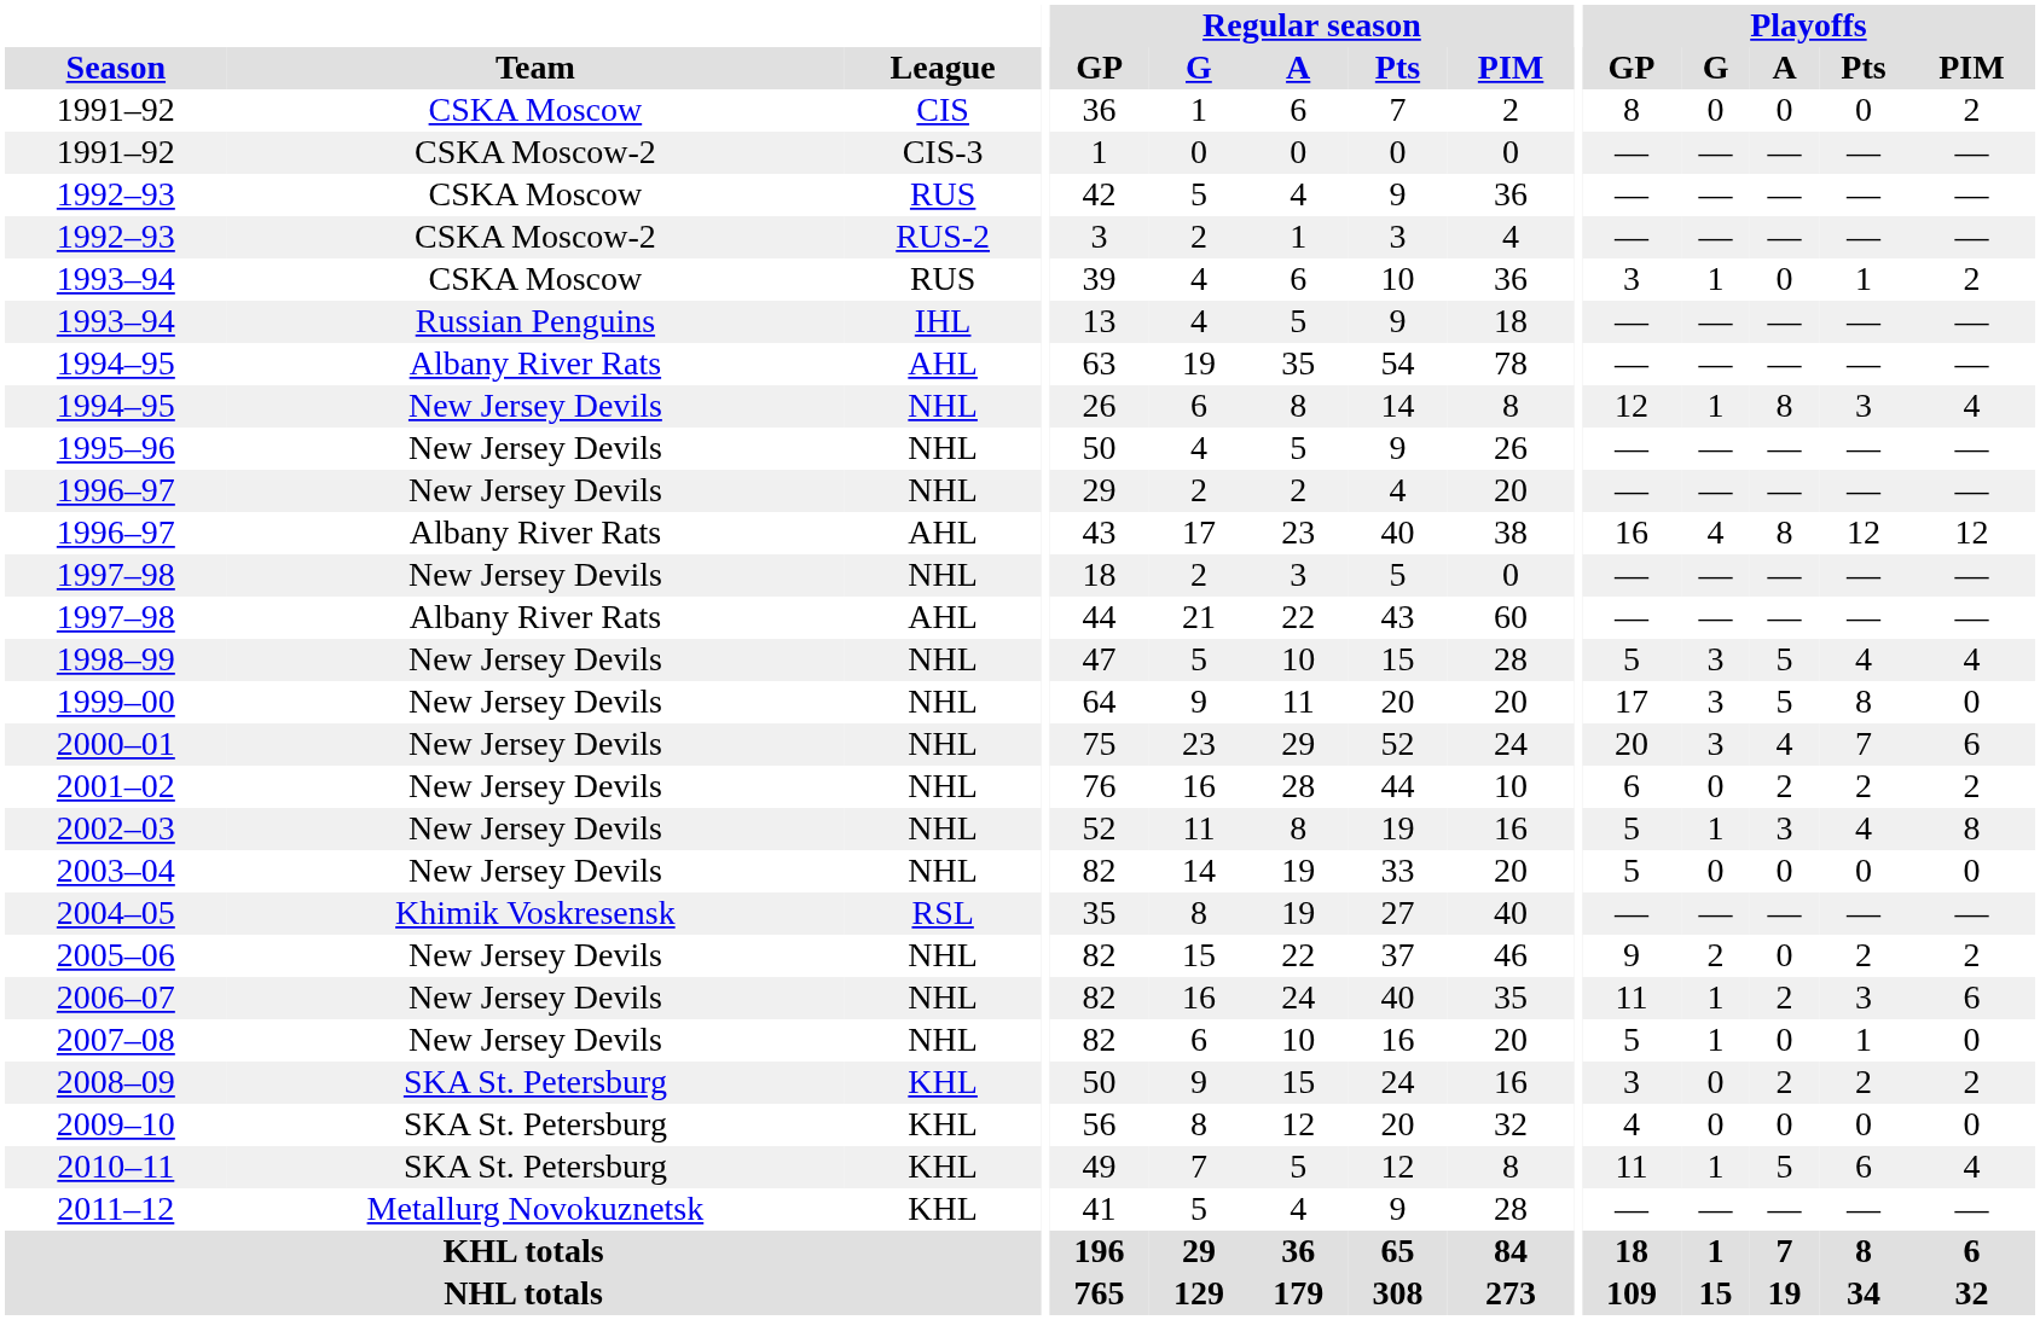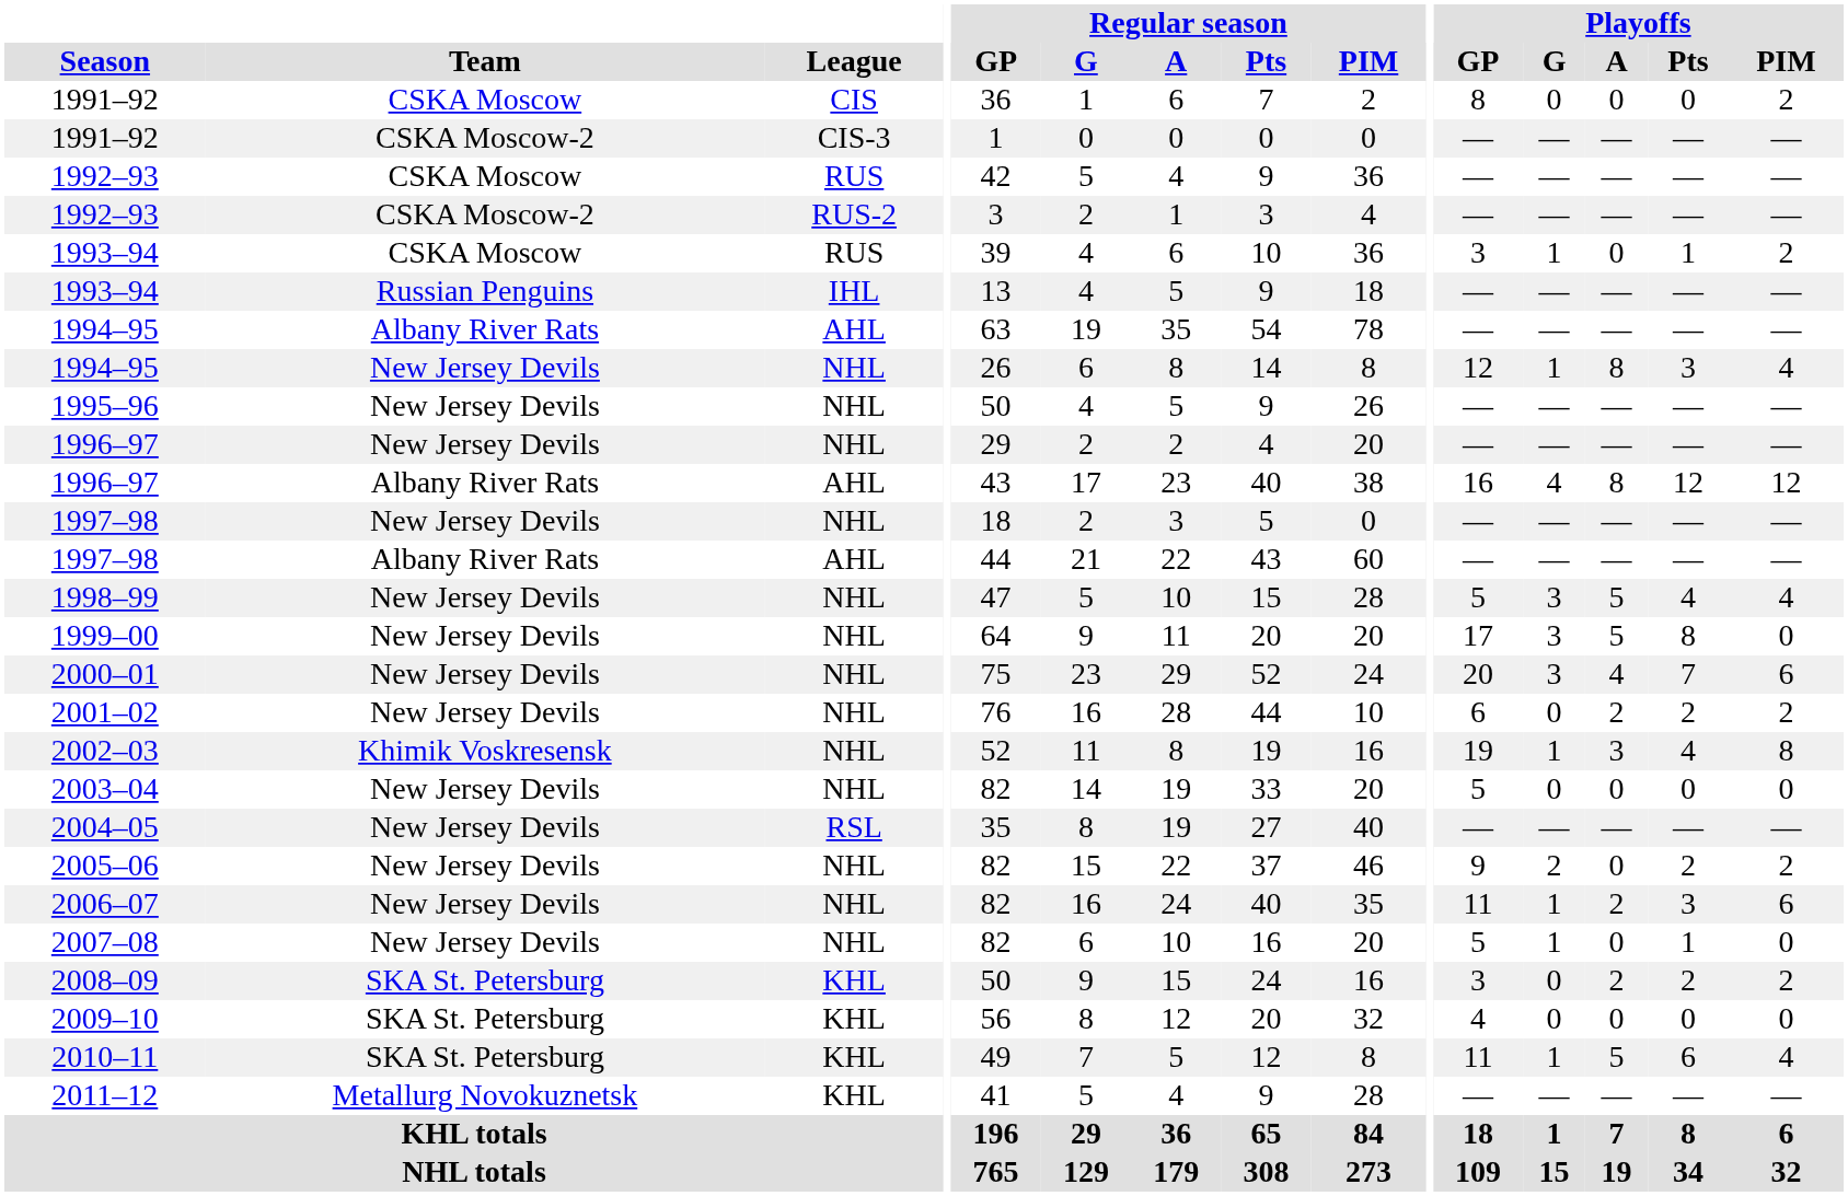 <table border="0" cellpadding="1" cellspacing="0" style="text-align:center; width:60em;">
 <tr bgcolor="#e0e0e0">
 <th colspan="3" bgcolor="#ffffff"></th>
 <th rowspan="100" bgcolor="#ffffff"></th>
 <th colspan="5"><a href='#'>Regular season</a></th>
 <th rowspan="100" bgcolor="#ffffff"></th>
 <th colspan="5"><a href='#'>Playoffs</a></th>
 </tr>
 <tr bgcolor="#e0e0e0">
 <th><a href='#'>Season</a></th>
 <th>Team</th>
 <th>League</th>
 <th>GP</th>
 <th><a href='#'>G</a></th>
 <th><a href='#'>A</a></th>
 <th><a href='#'>Pts</a></th>
 <th><a href='#'>PIM</a></th>
 <th>GP</th>
 <th>G</th>
 <th>A</th>
 <th>Pts</th>
 <th>PIM</th>
 </tr>
 <tr>
 <td>1991–92</td>
 <td><a href='#'>CSKA Moscow</a></td>
 <td><a href='#'>CIS</a></td>
 <td>36</td>
 <td>1</td>
 <td>6</td>
 <td>7</td>
 <td>2</td>
 <td>8</td>
 <td>0</td>
 <td>0</td>
 <td>0</td>
 <td>2</td>
 </tr>
 <tr bgcolor="#f0f0f0">
 <td>1991–92</td>
 <td>CSKA Moscow-2</td>
 <td>CIS-3</td>
 <td>1</td>
 <td>0</td>
 <td>0</td>
 <td>0</td>
 <td>0</td>
 <td>—</td>
 <td>—</td>
 <td>—</td>
 <td>—</td>
 <td>—</td>
 </tr>
 <tr>
 <td><a href='#'>1992–93</a></td>
 <td>CSKA Moscow</td>
 <td><a href='#'>RUS</a></td>
 <td>42</td>
 <td>5</td>
 <td>4</td>
 <td>9</td>
 <td>36</td>
 <td>—</td>
 <td>—</td>
 <td>—</td>
 <td>—</td>
 <td>—</td>
 </tr>
 <tr bgcolor="#f0f0f0">
 <td><a href='#'>1992–93</a></td>
 <td>CSKA Moscow-2</td>
 <td><a href='#'>RUS-2</a></td>
 <td>3</td>
 <td>2</td>
 <td>1</td>
 <td>3</td>
 <td>4</td>
 <td>—</td>
 <td>—</td>
 <td>—</td>
 <td>—</td>
 <td>—</td>
 </tr>
 <tr>
 <td><a href='#'>1993–94</a></td>
 <td>CSKA Moscow</td>
 <td>RUS</td>
 <td>39</td>
 <td>4</td>
 <td>6</td>
 <td>10</td>
 <td>36</td>
 <td>3</td>
 <td>1</td>
 <td>0</td>
 <td>1</td>
 <td>2</td>
 </tr>
 <tr bgcolor="#f0f0f0">
 <td><a href='#'>1993–94</a></td>
 <td><a href='#'>Russian Penguins</a></td>
 <td><a href='#'>IHL</a></td>
 <td>13</td>
 <td>4</td>
 <td>5</td>
 <td>9</td>
 <td>18</td>
 <td>—</td>
 <td>—</td>
 <td>—</td>
 <td>—</td>
 <td>—</td>
 </tr>
 <tr>
 <td><a href='#'>1994–95</a></td>
 <td><a href='#'>Albany River Rats</a></td>
 <td><a href='#'>AHL</a></td>
 <td>63</td>
 <td>19</td>
 <td>35</td>
 <td>54</td>
 <td>78</td>
 <td>—</td>
 <td>—</td>
 <td>—</td>
 <td>—</td>
 <td>—</td>
 </tr>
 <tr bgcolor="#f0f0f0">
 <td><a href='#'>1994–95</a></td>
 <td><a href='#'>New Jersey Devils</a></td>
 <td><a href='#'>NHL</a></td>
 <td>26</td>
 <td>6</td>
 <td>8</td>
 <td>14</td>
 <td>8</td>
 <td>12</td>
 <td>1</td>
 <td>8</td>
 <td>3</td>
 <td>4</td>
 </tr>
 <tr>
 <td><a href='#'>1995–96</a></td>
 <td>New Jersey Devils</td>
 <td>NHL</td>
 <td>50</td>
 <td>4</td>
 <td>5</td>
 <td>9</td>
 <td>26</td>
 <td>—</td>
 <td>—</td>
 <td>—</td>
 <td>—</td>
 <td>—</td>
 </tr>
 <tr bgcolor="#f0f0f0">
 <td><a href='#'>1996–97</a></td>
 <td>New Jersey Devils</td>
 <td>NHL</td>
 <td>29</td>
 <td>2</td>
 <td>2</td>
 <td>4</td>
 <td>20</td>
 <td>—</td>
 <td>—</td>
 <td>—</td>
 <td>—</td>
 <td>—</td>
 </tr>
 <tr>
 <td><a href='#'>1996–97</a></td>
 <td>Albany River Rats</td>
 <td>AHL</td>
 <td>43</td>
 <td>17</td>
 <td>23</td>
 <td>40</td>
 <td>38</td>
 <td>16</td>
 <td>4</td>
 <td>8</td>
 <td>12</td>
 <td>12</td>
 </tr>
 <tr bgcolor="#f0f0f0">
 <td><a href='#'>1997–98</a></td>
 <td>New Jersey Devils</td>
 <td>NHL</td>
 <td>18</td>
 <td>2</td>
 <td>3</td>
 <td>5</td>
 <td>0</td>
 <td>—</td>
 <td>—</td>
 <td>—</td>
 <td>—</td>
 <td>—</td>
 </tr>
 <tr>
 <td><a href='#'>1997–98</a></td>
 <td>Albany River Rats</td>
 <td>AHL</td>
 <td>44</td>
 <td>21</td>
 <td>22</td>
 <td>43</td>
 <td>60</td>
 <td>—</td>
 <td>—</td>
 <td>—</td>
 <td>—</td>
 <td>—</td>
 </tr>
 <tr bgcolor="#f0f0f0">
 <td><a href='#'>1998–99</a></td>
 <td>New Jersey Devils</td>
 <td>NHL</td>
 <td>47</td>
 <td>5</td>
 <td>10</td>
 <td>15</td>
 <td>28</td>
 <td>5</td>
 <td>3</td>
 <td>5</td>
 <td>4</td>
 <td>4</td>
 </tr>
 <tr>
 <td><a href='#'>1999–00</a></td>
 <td>New Jersey Devils</td>
 <td>NHL</td>
 <td>64</td>
 <td>9</td>
 <td>11</td>
 <td>20</td>
 <td>20</td>
 <td>17</td>
 <td>3</td>
 <td>5</td>
 <td>8</td>
 <td>0</td>
 </tr>
 <tr bgcolor="#f0f0f0">
 <td><a href='#'>2000–01</a></td>
 <td>New Jersey Devils</td>
 <td>NHL</td>
 <td>75</td>
 <td>23</td>
 <td>29</td>
 <td>52</td>
 <td>24</td>
 <td>20</td>
 <td>3</td>
 <td>4</td>
 <td>7</td>
 <td>6</td>
 </tr>
 <tr>
 <td><a href='#'>2001–02</a></td>
 <td>New Jersey Devils</td>
 <td>NHL</td>
 <td>76</td>
 <td>16</td>
 <td>28</td>
 <td>44</td>
 <td>10</td>
 <td>6</td>
 <td>0</td>
 <td>2</td>
 <td>2</td>
 <td>2</td>
 </tr>
 <tr bgcolor="#f0f0f0">
 <td><a href='#'>2002–03</a></td>
-<td>New Jersey Devils</td>
+<td><a href='#'>Khimik Voskresensk</a></td>
 <td>NHL</td>
 <td>52</td>
 <td>11</td>
 <td>8</td>
 <td>19</td>
 <td>16</td>
-<td>5</td>
+<td>19</td>
 <td>1</td>
 <td>3</td>
 <td>4</td>
 <td>8</td>
 </tr>
 <tr>
 <td><a href='#'>2003–04</a></td>
 <td>New Jersey Devils</td>
 <td>NHL</td>
 <td>82</td>
 <td>14</td>
 <td>19</td>
 <td>33</td>
 <td>20</td>
 <td>5</td>
 <td>0</td>
 <td>0</td>
 <td>0</td>
 <td>0</td>
 </tr>
 <tr bgcolor="#f0f0f0">
 <td><a href='#'>2004–05</a></td>
-<td><a href='#'>Khimik Voskresensk</a></td>
+<td>New Jersey Devils</td>
 <td><a href='#'>RSL</a></td>
 <td>35</td>
 <td>8</td>
 <td>19</td>
 <td>27</td>
 <td>40</td>
 <td>—</td>
 <td>—</td>
 <td>—</td>
 <td>—</td>
 <td>—</td>
 </tr>
 <tr>
 <td><a href='#'>2005–06</a></td>
 <td>New Jersey Devils</td>
 <td>NHL</td>
 <td>82</td>
 <td>15</td>
 <td>22</td>
 <td>37</td>
 <td>46</td>
 <td>9</td>
 <td>2</td>
 <td>0</td>
 <td>2</td>
 <td>2</td>
 </tr>
 <tr bgcolor="#f0f0f0">
 <td><a href='#'>2006–07</a></td>
 <td>New Jersey Devils</td>
 <td>NHL</td>
 <td>82</td>
 <td>16</td>
 <td>24</td>
 <td>40</td>
 <td>35</td>
 <td>11</td>
 <td>1</td>
 <td>2</td>
 <td>3</td>
 <td>6</td>
 </tr>
 <tr>
 <td><a href='#'>2007–08</a></td>
 <td>New Jersey Devils</td>
 <td>NHL</td>
 <td>82</td>
 <td>6</td>
 <td>10</td>
 <td>16</td>
 <td>20</td>
 <td>5</td>
 <td>1</td>
 <td>0</td>
 <td>1</td>
 <td>0</td>
 </tr>
 <tr bgcolor="#f0f0f0">
 <td><a href='#'>2008–09</a></td>
 <td><a href='#'>SKA St. Petersburg</a></td>
 <td><a href='#'>KHL</a></td>
 <td>50</td>
 <td>9</td>
 <td>15</td>
 <td>24</td>
 <td>16</td>
 <td>3</td>
 <td>0</td>
 <td>2</td>
 <td>2</td>
 <td>2</td>
 </tr>
 <tr>
 <td><a href='#'>2009–10</a></td>
 <td>SKA St. Petersburg</td>
 <td>KHL</td>
 <td>56</td>
 <td>8</td>
 <td>12</td>
 <td>20</td>
 <td>32</td>
 <td>4</td>
 <td>0</td>
 <td>0</td>
 <td>0</td>
 <td>0</td>
 </tr>
 <tr bgcolor="#f0f0f0">
 <td><a href='#'>2010–11</a></td>
 <td>SKA St. Petersburg</td>
 <td>KHL</td>
 <td>49</td>
 <td>7</td>
 <td>5</td>
 <td>12</td>
 <td>8</td>
 <td>11</td>
 <td>1</td>
 <td>5</td>
 <td>6</td>
 <td>4</td>
 </tr>
 <tr>
 <td><a href='#'>2011–12</a></td>
 <td><a href='#'>Metallurg Novokuznetsk</a></td>
 <td>KHL</td>
 <td>41</td>
 <td>5</td>
 <td>4</td>
 <td>9</td>
 <td>28</td>
 <td>—</td>
 <td>—</td>
 <td>—</td>
 <td>—</td>
 <td>—</td>
 </tr>
 <tr bgcolor="#e0e0e0">
 <th colspan="3">KHL totals</th>
 <th>196</th>
 <th>29</th>
 <th>36</th>
 <th>65</th>
 <th>84</th>
 <th>18</th>
 <th>1</th>
 <th>7</th>
 <th>8</th>
 <th>6</th>
 </tr>
 <tr bgcolor="#e0e0e0">
 <th colspan="3">NHL totals</th>
 <th>765</th>
 <th>129</th>
 <th>179</th>
 <th>308</th>
 <th>273</th>
 <th>109</th>
 <th>15</th>
 <th>19</th>
 <th>34</th>
 <th>32</th>
 </tr>
 </table>
